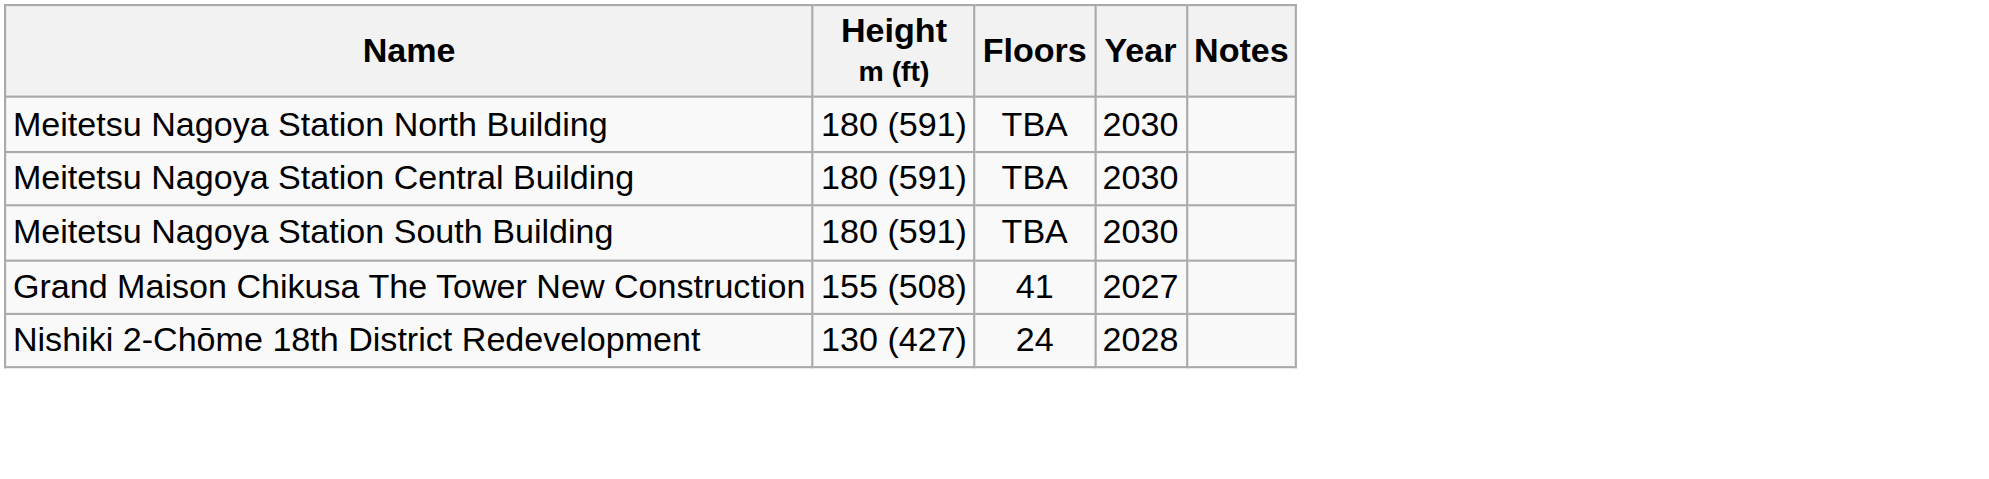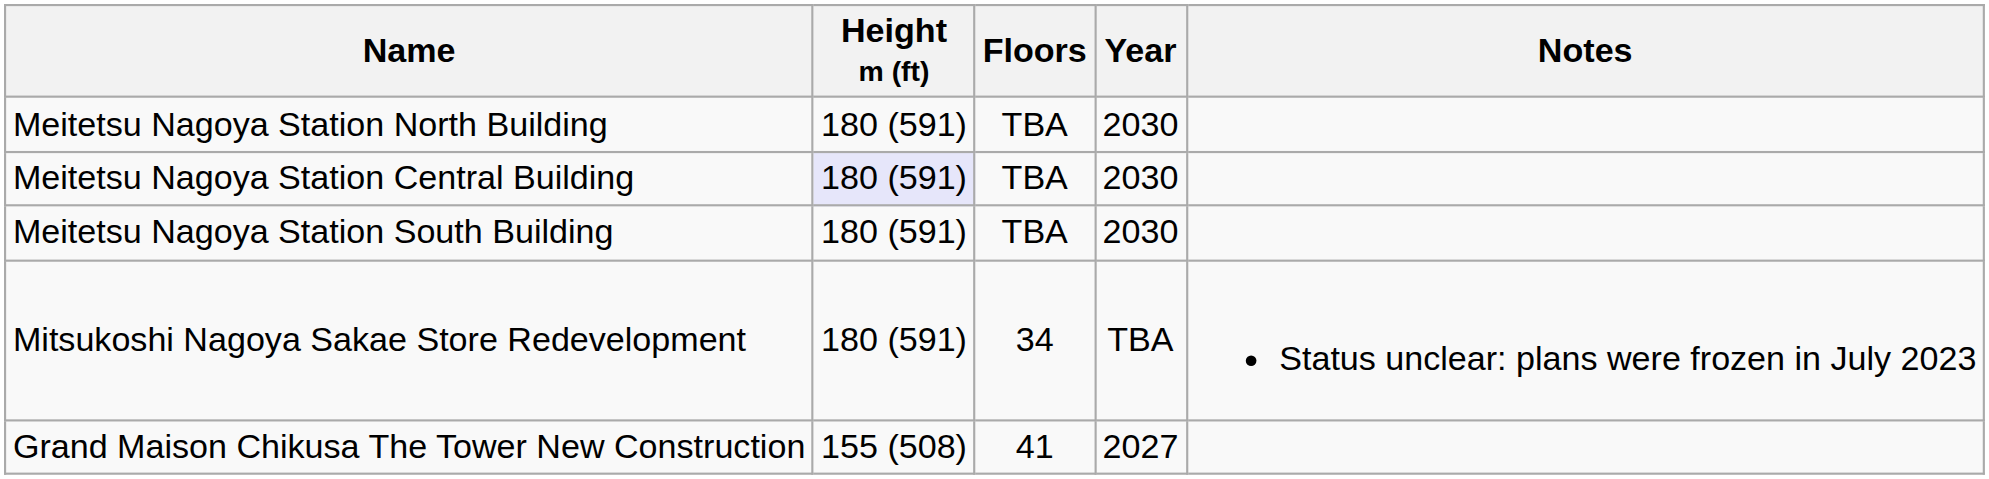 <table class="wikitable sortable">
 <tr>
 <th>Name</th>
 <th>Height<br><small>m (ft)</small></th>
 <th>Floors</th>
 <th>Year</th>
 <th class="unsortable">Notes</th>
 </tr>
 <tr>
 <td>Meitetsu Nagoya Station North Building</td>
 <td style="text-align:center;">180 (591)</td>
 <td style="text-align:center;">TBA</td>
 <td style="text-align:center;">2030</td>
 <td></td>
 </tr>
 <tr>
 <td>Meitetsu Nagoya Station Central Building</td>
-<td style="text-align:center;">180 (591)</td>
+<td style="background: lavender; text-align:center;">180 (591)</td>
 <td style="text-align:center;">TBA</td>
 <td style="text-align:center;">2030</td>
 <td></td>
 </tr>
 <tr>
 <td>Meitetsu Nagoya Station South Building</td>
 <td style="text-align:center;">180 (591)</td>
 <td style="text-align:center;">TBA</td>
 <td style="text-align:center;">2030</td>
 <td></td>
 </tr>
 <tr>
+<td>Mitsukoshi Nagoya Sakae Store Redevelopment</td>
+<td style="text-align:center;">180 (591)</td>
+<td style="text-align:center;">34</td>
+<td style="text-align:center;">TBA</td>
+<td><br><ul><li>Status unclear: plans were frozen in July 2023</li></ul></td>
+</tr>
+<tr>
 <td>Grand Maison Chikusa The Tower New Construction</td>
 <td style="text-align:center;">155 (508)</td>
 <td style="text-align:center;">41</td>
 <td style="text-align:center;">2027</td>
 <td></td>
 </tr>
-<tr>
-<td>Nishiki 2-Chōme 18th District Redevelopment</td>
-<td style="text-align:center;">130 (427)</td>
-<td style="text-align:center;">24</td>
-<td style="text-align:center;">2028</td>
-<td></td>
-</tr>
 </table>
